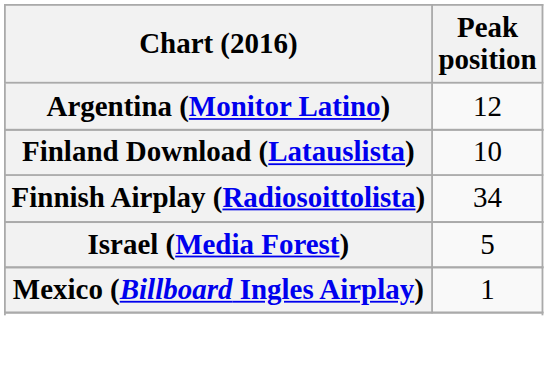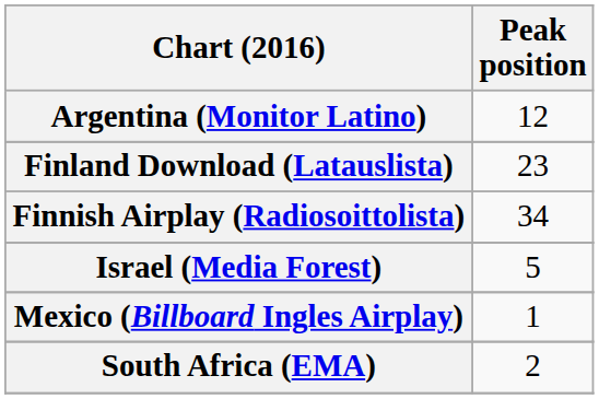 <table class="wikitable sortable plainrowheaders" style="text-align:center">
 <tr>
 <th>Chart (2016)</th>
 <th>Peak<br>position</th>
 </tr>
 <tr>
 <th scope="row">Argentina (<a href='#'>Monitor Latino</a>)</th>
 <td>12</td>
 </tr>
 <tr>
 </tr>
 <tr>
 </tr>
 <tr>
 </tr>
 <tr>
 </tr>
 <tr>
 </tr>
 <tr>
 </tr>
 <tr>
 </tr>
 <tr>
 </tr>
 <tr>
 </tr>
 <tr>
 </tr>
 <tr>
 </tr>
 <tr>
 <th scope="row">Finland Download (<a href='#'>Latauslista</a>)</th>
-<td>10</td>
+<td>23</td>
 </tr>
 <tr>
 <th scope="row">Finnish Airplay (<a href='#'>Radiosoittolista</a>)</th>
 <td>34</td>
 </tr>
 <tr>
 </tr>
 <tr>
 </tr>
 <tr>
 </tr>
 <tr>
 </tr>
 <tr>
 </tr>
 <tr>
 <th scope="row">Israel (<a href='#'>Media Forest</a>)</th>
 <td text style="text-align:center;">5</td>
 </tr>
 <tr>
 </tr>
 <tr>
 </tr>
 <tr>
 <th scope="row">Mexico (<a href='#'><em>Billboard</em> Ingles Airplay</a>)</th>
 <td>1</td>
 </tr>
 <tr>
 </tr>
 <tr>
 </tr>
 <tr>
 </tr>
 <tr>
 </tr>
 <tr>
 </tr>
 <tr>
 </tr>
 <tr>
+<th scope="row">South Africa (<a href='#'>EMA</a>)</th>
+<td>2</td>
+</tr>
+<tr>
 </tr>
 <tr>
 </tr>
 <tr>
 </tr>
 <tr>
 </tr>
 <tr>
 </tr>
 <tr>
 </tr>
 <tr>
 </tr>
 <tr>
 </tr>
 <tr>
 </tr>
 <tr>
 </tr>
 <tr>
 </tr>
 </table>
